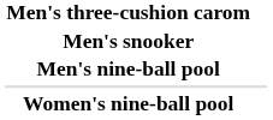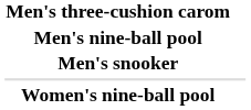 <table>
 <tr>
 <th scope="row">Men's three-cushion carom</th>
 <td></td>
 <td></td>
 <td></td>
 </tr>
 <tr>
-<th scope="row">Men's snooker</th>
+<th scope="row">Men's nine-ball pool</th>
 <td></td>
 <td></td>
 <td></td>
 </tr>
 <tr>
-<th scope="row">Men's nine-ball pool</th>
+<th scope="row">Men's snooker</th>
 <td></td>
 <td></td>
 <td></td>
 </tr>
 <tr bgcolor=#DDDDDD>
 <td colspan=4></td>
 </tr>
 <tr>
 <th scope="row">Women's nine-ball pool</th>
 <td></td>
 <td></td>
 <td></td>
 </tr>
 </table>
